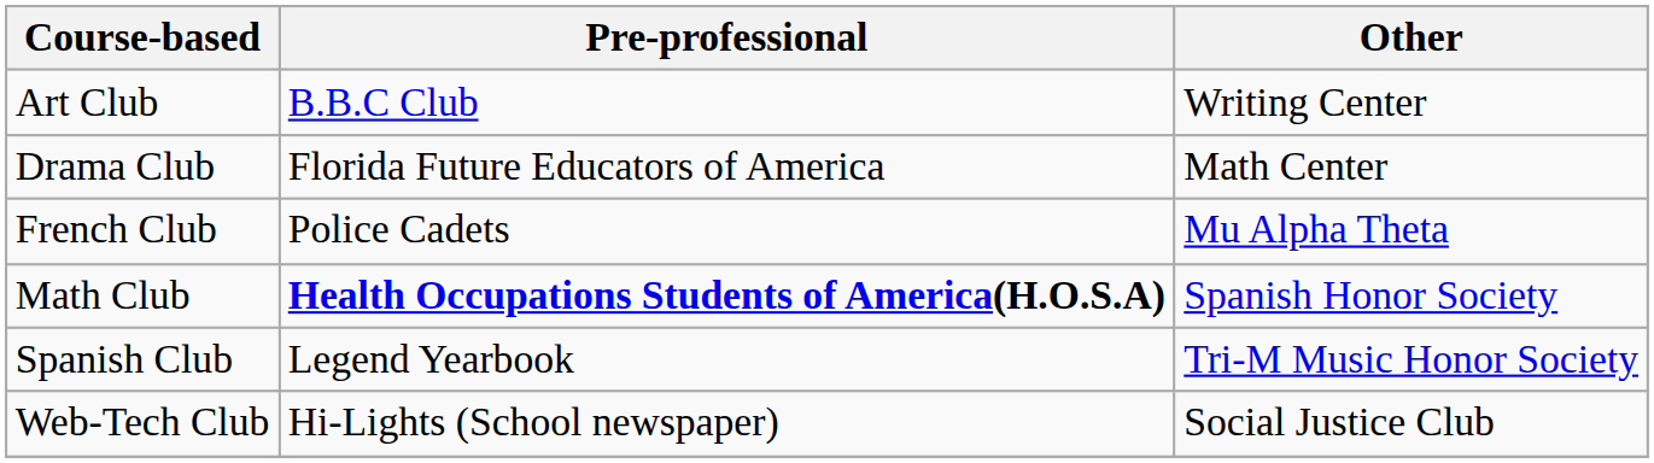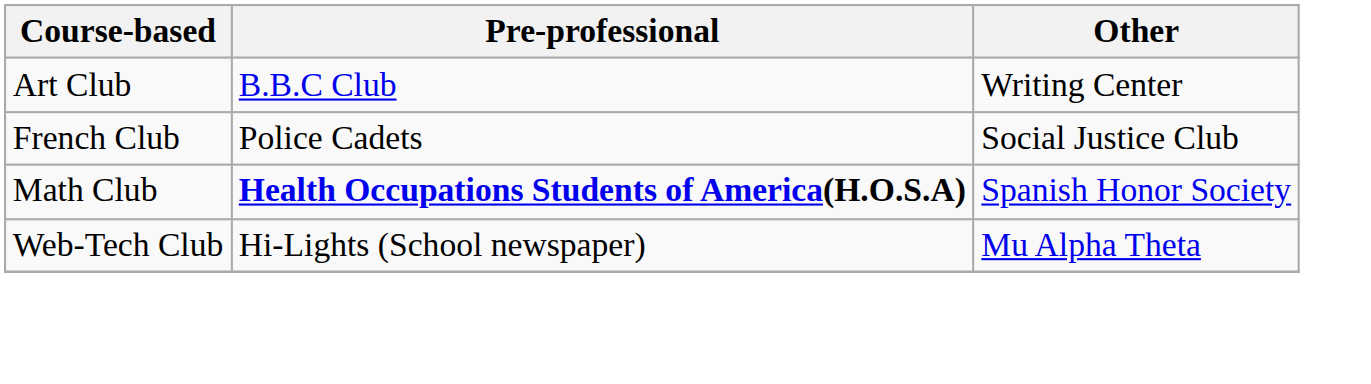 <table class="wikitable">
 <tr>
 <th>Course-based</th>
 <th>Pre-professional</th>
 <th>Other</th>
 </tr>
 <tr>
 <td>Art Club</td>
 <td><a href='#'>B.B.C Club</a></td>
 <td>Writing Center</td>
 </tr>
 <tr>
-<td>Drama Club</td>
-<td>Florida Future Educators of America</td>
-<td>Math Center</td>
-</tr>
-<tr>
 <td>French Club</td>
 <td>Police Cadets</td>
-<td><a href='#'>Mu Alpha Theta</a></td>
+<td>Social Justice Club</td>
 </tr>
 <tr>
 <td>Math Club</td>
 <td><strong><a href='#'>Health Occupations Students of America</a>(H.O.S.A)</strong></td>
 <td><a href='#'>Spanish Honor Society</a></td>
 </tr>
 <tr>
-<td>Spanish Club</td>
-<td>Legend Yearbook</td>
-<td><a href='#'>Tri-M Music Honor Society</a></td>
-</tr>
-<tr>
 <td>Web-Tech Club</td>
 <td>Hi-Lights (School newspaper)</td>
-<td>Social Justice Club</td>
+<td><a href='#'>Mu Alpha Theta</a></td>
 </tr>
 <tr>
 </tr>
 </table>
